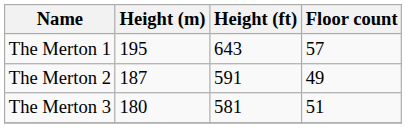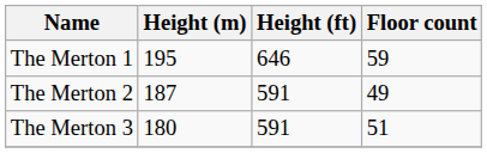 <table class="wikitable sortable">
 <tr>
 <th>Name</th>
 <th>Height (m)</th>
 <th>Height (ft)</th>
 <th>Floor count</th>
 </tr>
 <tr>
 <td>The Merton 1</td>
 <td>195</td>
-<td>643</td>
-<td>57</td>
+<td>646</td>
+<td>59</td>
 </tr>
 <tr>
 <td>The Merton 2</td>
 <td>187</td>
 <td>591</td>
 <td>49</td>
 </tr>
 <tr>
 <td>The Merton 3</td>
 <td>180</td>
-<td>581</td>
+<td>591</td>
 <td>51</td>
 </tr>
 <tr>
 </tr>
 </table>
